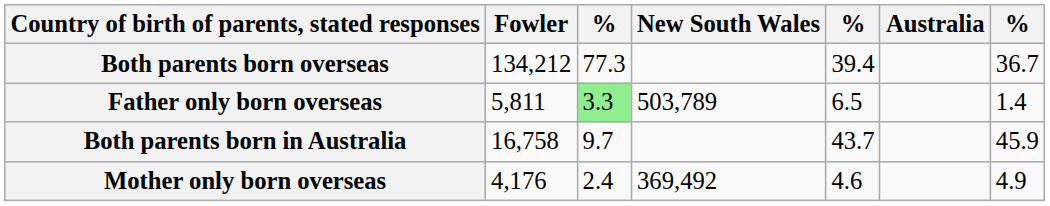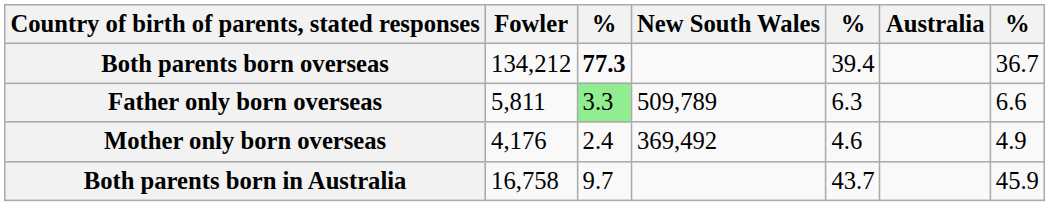 <table class="wikitable">
 <tr>
 <th>Country of birth of parents, stated responses</th>
 <th>Fowler</th>
 <th>%</th>
 <th>New South Wales</th>
 <th>%</th>
 <th>Australia</th>
 <th>%</th>
 </tr>
 <tr>
 <th>Both parents born overseas</th>
 <td>134,212</td>
-<td>77.3</td>
+<td><strong>77.3</strong></td>
 <td></td>
 <td>39.4</td>
 <td></td>
 <td>36.7</td>
 </tr>
 <tr>
 <th>Father only born overseas</th>
 <td>5,811</td>
 <td style="background: lightgreen;">3.3</td>
-<td>503,789</td>
-<td>6.5</td>
+<td>509,789</td>
+<td>6.3</td>
 <td></td>
-<td>1.4</td>
+<td>6.6</td>
+</tr>
+<tr>
+<th>Mother only born overseas</th>
+<td>4,176</td>
+<td>2.4</td>
+<td>369,492</td>
+<td>4.6</td>
+<td></td>
+<td>4.9</td>
 </tr>
 <tr>
 <th>Both parents born in Australia</th>
 <td>16,758</td>
 <td>9.7</td>
 <td></td>
 <td>43.7</td>
 <td></td>
 <td>45.9</td>
 </tr>
-<tr>
-<th>Mother only born overseas</th>
-<td>4,176</td>
-<td>2.4</td>
-<td>369,492</td>
-<td>4.6</td>
-<td></td>
-<td>4.9</td>
-</tr>
 </table>
